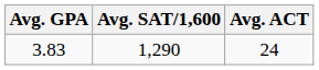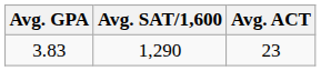 <table class="wikitable" style="text-align:center">
 <tr>
 <th>Avg. GPA</th>
 <th>Avg. SAT/1,600</th>
 <th>Avg. ACT</th>
 </tr>
 <tr>
 <td>3.83</td>
 <td>1,290</td>
-<td>24</td>
+<td>23</td>
 </tr>
 </table>
